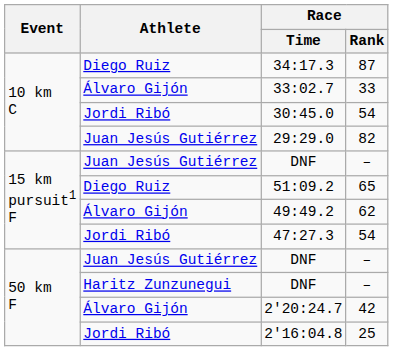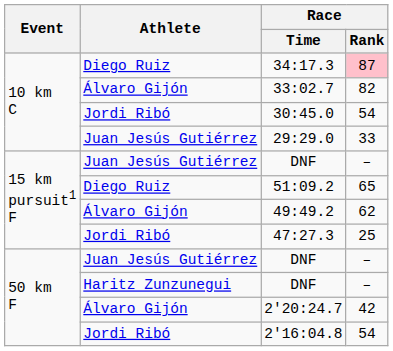 <table class="wikitable" border="1" style="font-size:90%">
 <tr>
 <th rowspan=2>Event</th>
 <th rowspan=2>Athlete</th>
 <th colspan=2>Race</th>
 </tr>
 <tr>
 <th>Time</th>
 <th>Rank</th>
 </tr>
 <tr>
 <td rowspan=4>10 km <br> C</td>
 <td><a href='#'>Diego Ruiz</a></td>
 <td align=center>34:17.3</td>
-<td align=center>87</td>
+<td align=center style="background: pink;">87</td>
 </tr>
 <tr>
 <td><a href='#'>Álvaro Gijón</a></td>
 <td align=center>33:02.7</td>
-<td align=center>33</td>
+<td align=center>82</td>
 </tr>
 <tr>
 <td><a href='#'>Jordi Ribó</a></td>
 <td align=center>30:45.0</td>
 <td align=center>54</td>
 </tr>
 <tr>
 <td><a href='#'>Juan Jesús Gutiérrez</a></td>
 <td align=center>29:29.0</td>
-<td align=center>82</td>
+<td align=center>33</td>
 </tr>
 <tr>
 <td rowspan=4>15 km <br> pursuit<sup>1</sup> <br> F</td>
 <td><a href='#'>Juan Jesús Gutiérrez</a></td>
 <td align=center>DNF</td>
 <td align=center>–</td>
 </tr>
 <tr>
 <td><a href='#'>Diego Ruiz</a></td>
 <td align=center>51:09.2</td>
 <td align=center>65</td>
 </tr>
 <tr>
 <td><a href='#'>Álvaro Gijón</a></td>
 <td align=center>49:49.2</td>
 <td align=center>62</td>
 </tr>
 <tr>
 <td><a href='#'>Jordi Ribó</a></td>
 <td align=center>47:27.3</td>
-<td align=center>54</td>
+<td align=center>25</td>
 </tr>
 <tr>
 <td rowspan=4>50 km <br> F</td>
 <td><a href='#'>Juan Jesús Gutiérrez</a></td>
 <td align=center>DNF</td>
 <td align=center>–</td>
 </tr>
 <tr>
 <td><a href='#'>Haritz Zunzunegui</a></td>
 <td align=center>DNF</td>
 <td align=center>–</td>
 </tr>
 <tr>
 <td><a href='#'>Álvaro Gijón</a></td>
 <td align=center>2'20:24.7</td>
 <td align=center>42</td>
 </tr>
 <tr>
 <td><a href='#'>Jordi Ribó</a></td>
 <td align=center>2'16:04.8</td>
-<td align=center>25</td>
+<td align=center>54</td>
 </tr>
 </table>
